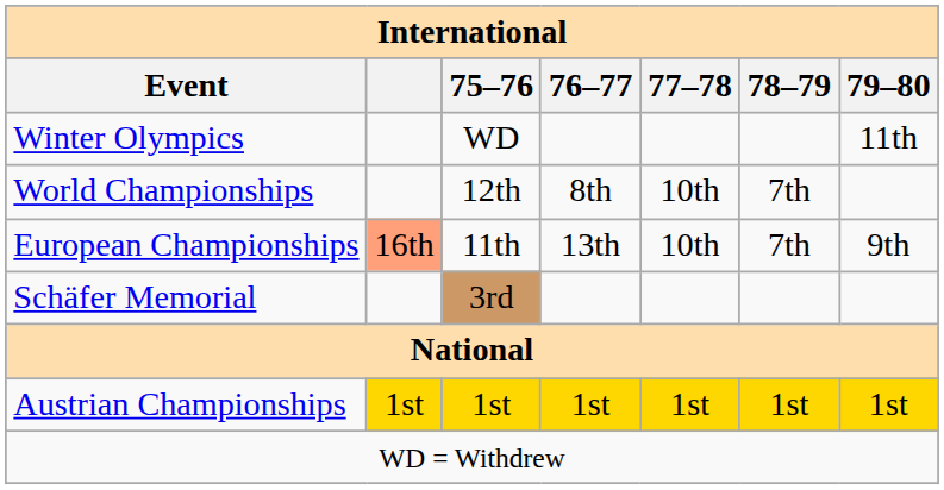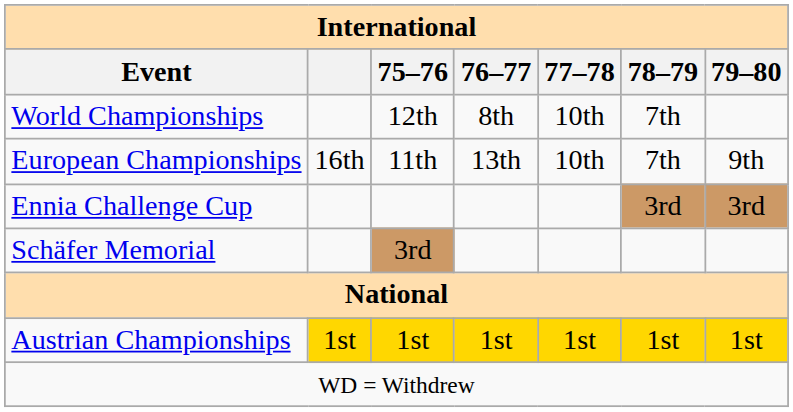 <table class="wikitable" style="text-align:center">
 <tr>
 <th style="background-color: #ffdead; " colspan=7 align=center>International</th>
 </tr>
 <tr>
 <th>Event</th>
 <th></th>
 <th>75–76</th>
 <th>76–77</th>
 <th>77–78</th>
 <th>78–79</th>
 <th>79–80</th>
 </tr>
 <tr>
-<td align=left><a href='#'>Winter Olympics</a></td>
-<td></td>
-<td>WD</td>
-<td></td>
-<td></td>
-<td></td>
-<td>11th</td>
-</tr>
-<tr>
 <td align=left><a href='#'>World Championships</a></td>
 <td></td>
 <td>12th</td>
 <td>8th</td>
 <td>10th</td>
 <td>7th</td>
 <td></td>
 </tr>
 <tr>
 <td align=left><a href='#'>European Championships</a></td>
-<td style="background: lightsalmon;">16th</td>
+<td>16th</td>
 <td>11th</td>
 <td>13th</td>
 <td>10th</td>
 <td>7th</td>
 <td>9th</td>
+</tr>
+<tr>
+<td align=left><a href='#'>Ennia Challenge Cup</a></td>
+<td></td>
+<td></td>
+<td></td>
+<td></td>
+<td bgcolor=cc9966>3rd</td>
+<td bgcolor=cc9966>3rd</td>
 </tr>
 <tr>
 <td align=left><a href='#'>Schäfer Memorial</a></td>
 <td></td>
 <td bgcolor=cc9966>3rd</td>
 <td></td>
 <td></td>
 <td></td>
 <td></td>
 </tr>
 <tr>
 <th style="background-color: #ffdead; " colspan=7 align=center>National</th>
 </tr>
 <tr>
 <td align=left><a href='#'>Austrian Championships</a></td>
 <td bgcolor=gold>1st</td>
 <td bgcolor=gold>1st</td>
 <td bgcolor=gold>1st</td>
 <td bgcolor=gold>1st</td>
 <td bgcolor=gold>1st</td>
 <td bgcolor=gold>1st</td>
 </tr>
 <tr>
 <td colspan=7 align=center><small> WD = Withdrew </small></td>
 </tr>
 </table>
